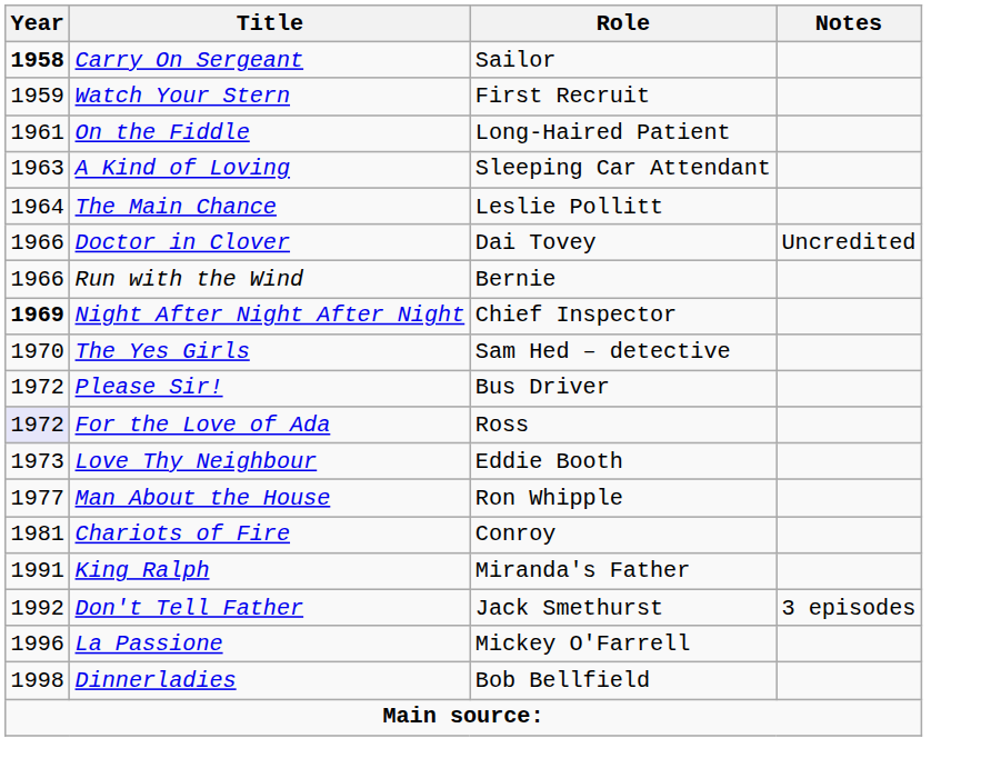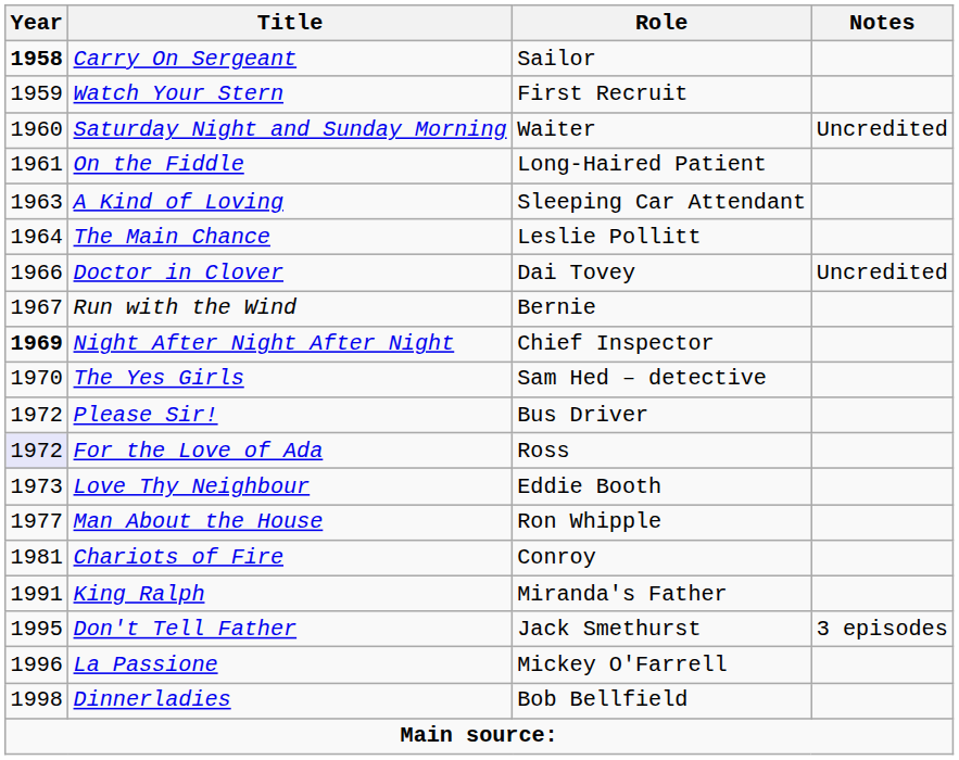 <table class="wikitable">
 <tr>
 <th>Year</th>
 <th>Title</th>
 <th>Role</th>
 <th>Notes</th>
 </tr>
 <tr>
 <td><strong>1958</strong></td>
 <td><em><a href='#'>Carry On Sergeant</a></em></td>
 <td>Sailor</td>
 <td></td>
 </tr>
 <tr>
 <td>1959</td>
 <td><em><a href='#'>Watch Your Stern</a></em></td>
 <td>First Recruit</td>
 <td></td>
+</tr>
+<tr>
+<td>1960</td>
+<td><em><a href='#'>Saturday Night and Sunday Morning</a></em></td>
+<td>Waiter</td>
+<td>Uncredited</td>
 </tr>
 <tr>
 <td>1961</td>
 <td><em><a href='#'>On the Fiddle</a></em></td>
 <td>Long-Haired Patient</td>
 <td></td>
 </tr>
 <tr>
 <td>1963</td>
 <td><em><a href='#'>A Kind of Loving</a></em></td>
 <td>Sleeping Car Attendant</td>
 <td></td>
 </tr>
 <tr>
 <td>1964</td>
 <td><em><a href='#'>The Main Chance</a></em></td>
 <td>Leslie Pollitt</td>
 <td></td>
 </tr>
 <tr>
 <td>1966</td>
 <td><em><a href='#'>Doctor in Clover</a></em></td>
 <td>Dai Tovey</td>
 <td>Uncredited</td>
 </tr>
 <tr>
-<td>1966</td>
+<td>1967</td>
 <td><em>Run with the Wind</em></td>
 <td>Bernie</td>
 <td></td>
 </tr>
 <tr>
 <td><strong>1969</strong></td>
 <td><em><a href='#'>Night After Night After Night</a></em></td>
 <td>Chief Inspector</td>
 <td></td>
 </tr>
 <tr>
 <td>1970</td>
 <td><em><a href='#'>The Yes Girls</a></em></td>
 <td>Sam Hed – detective</td>
 <td></td>
 </tr>
 <tr>
 <td>1972</td>
 <td><em><a href='#'>Please Sir!</a></em></td>
 <td>Bus Driver</td>
 <td></td>
 </tr>
 <tr>
 <td style="background: lavender;">1972</td>
 <td><em><a href='#'>For the Love of Ada</a></em></td>
 <td>Ross</td>
 <td></td>
 </tr>
 <tr>
 <td>1973</td>
 <td><em><a href='#'>Love Thy Neighbour</a></em></td>
 <td>Eddie Booth</td>
 <td></td>
 </tr>
 <tr>
 <td>1977</td>
 <td><em><a href='#'>Man About the House</a></em></td>
 <td>Ron Whipple</td>
 <td></td>
 </tr>
 <tr>
 <td>1981</td>
 <td><em><a href='#'>Chariots of Fire</a></em></td>
 <td>Conroy</td>
 <td></td>
 </tr>
 <tr>
 <td>1991</td>
 <td><em><a href='#'>King Ralph</a></em></td>
 <td>Miranda's Father</td>
 <td></td>
 </tr>
 <tr>
-<td>1992</td>
+<td>1995</td>
 <td><em><a href='#'>Don't Tell Father</a></em></td>
 <td>Jack Smethurst</td>
 <td>3 episodes</td>
 </tr>
 <tr>
 <td>1996</td>
 <td><em><a href='#'>La Passione</a></em></td>
 <td>Mickey O'Farrell</td>
 <td></td>
 </tr>
 <tr>
 <td>1998</td>
 <td><em><a href='#'>Dinnerladies</a></em></td>
 <td>Bob Bellfield</td>
 <td></td>
 </tr>
 <tr>
 <td colspan="4" style="text-align: center;"><strong>Main source:</strong></td>
 </tr>
 </table>
